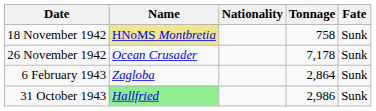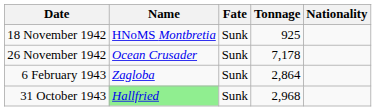 <table class="wikitable sortable">
 <tr>
 <th>Date</th>
 <th>Name</th>
+<th>Fate</th>
+<th>Tonnage</th>
 <th>Nationality</th>
-<th>Tonnage</th>
-<th>Fate</th>
 </tr>
 <tr>
 <td align="right">18 November 1942</td>
-<td align="left" style="background: khaki;"><a href='#'>HNoMS <em>Montbretia</em></a></td>
+<td align="left"><a href='#'>HNoMS <em>Montbretia</em></a></td>
+<td align="left">Sunk</td>
+<td align="right">925</td>
 <td align="left"></td>
-<td align="right">758</td>
-<td align="left">Sunk</td>
 </tr>
 <tr>
 <td align="right">26 November 1942</td>
 <td align="left"><a href='#'><em>Ocean Crusader</em></a></td>
+<td align="left">Sunk</td>
+<td align="right">7,178</td>
 <td align="left"></td>
-<td align="right">7,178</td>
-<td align="left">Sunk</td>
 </tr>
 <tr>
 <td align="right">6 February 1943</td>
 <td align="left"><a href='#'><em>Zagloba</em></a></td>
+<td align="left">Sunk</td>
+<td align="right">2,864</td>
 <td align="left"></td>
-<td align="right">2,864</td>
-<td align="left">Sunk</td>
 </tr>
 <tr>
 <td align="right">31 October 1943</td>
 <td align="left" style="background: lightgreen;"><a href='#'><em>Hallfried</em></a></td>
+<td align="left">Sunk</td>
+<td align="right">2,968</td>
 <td align="left"></td>
-<td align="right">2,986</td>
-<td align="left">Sunk</td>
 </tr>
 </table>
